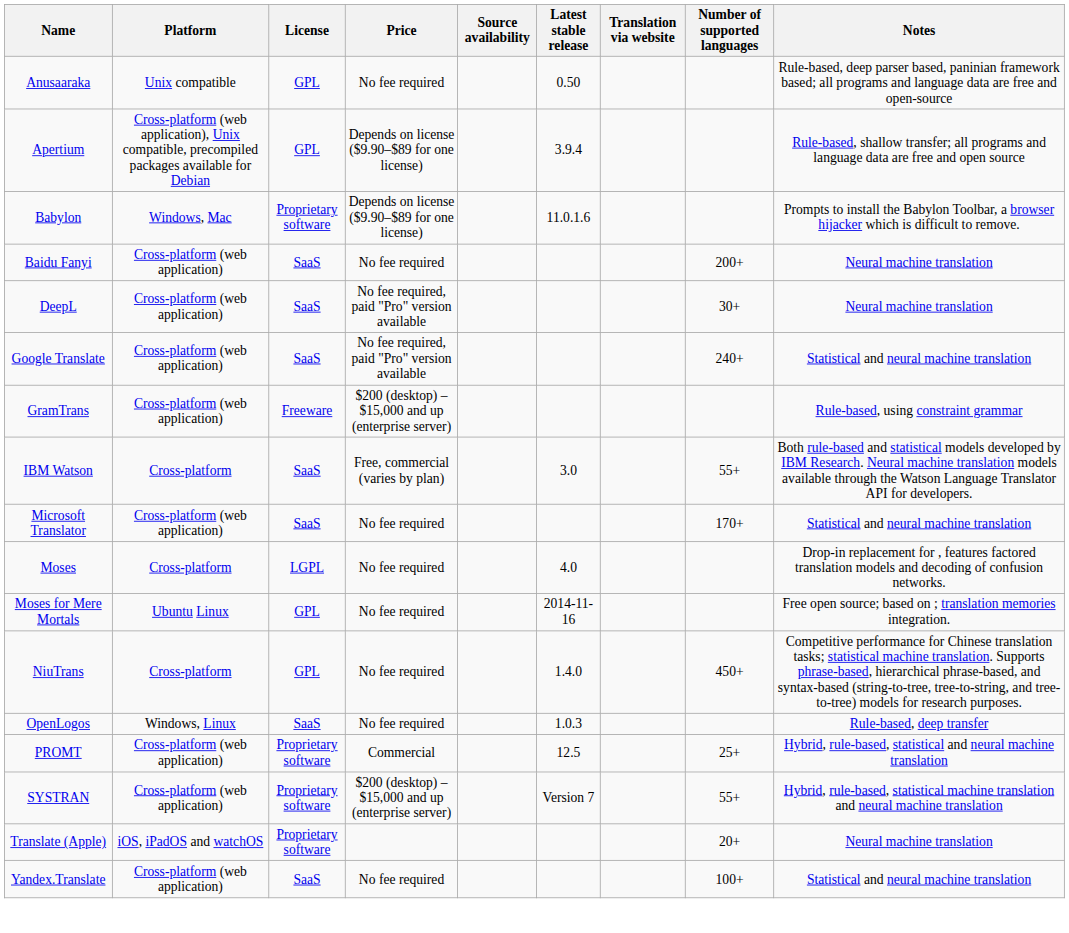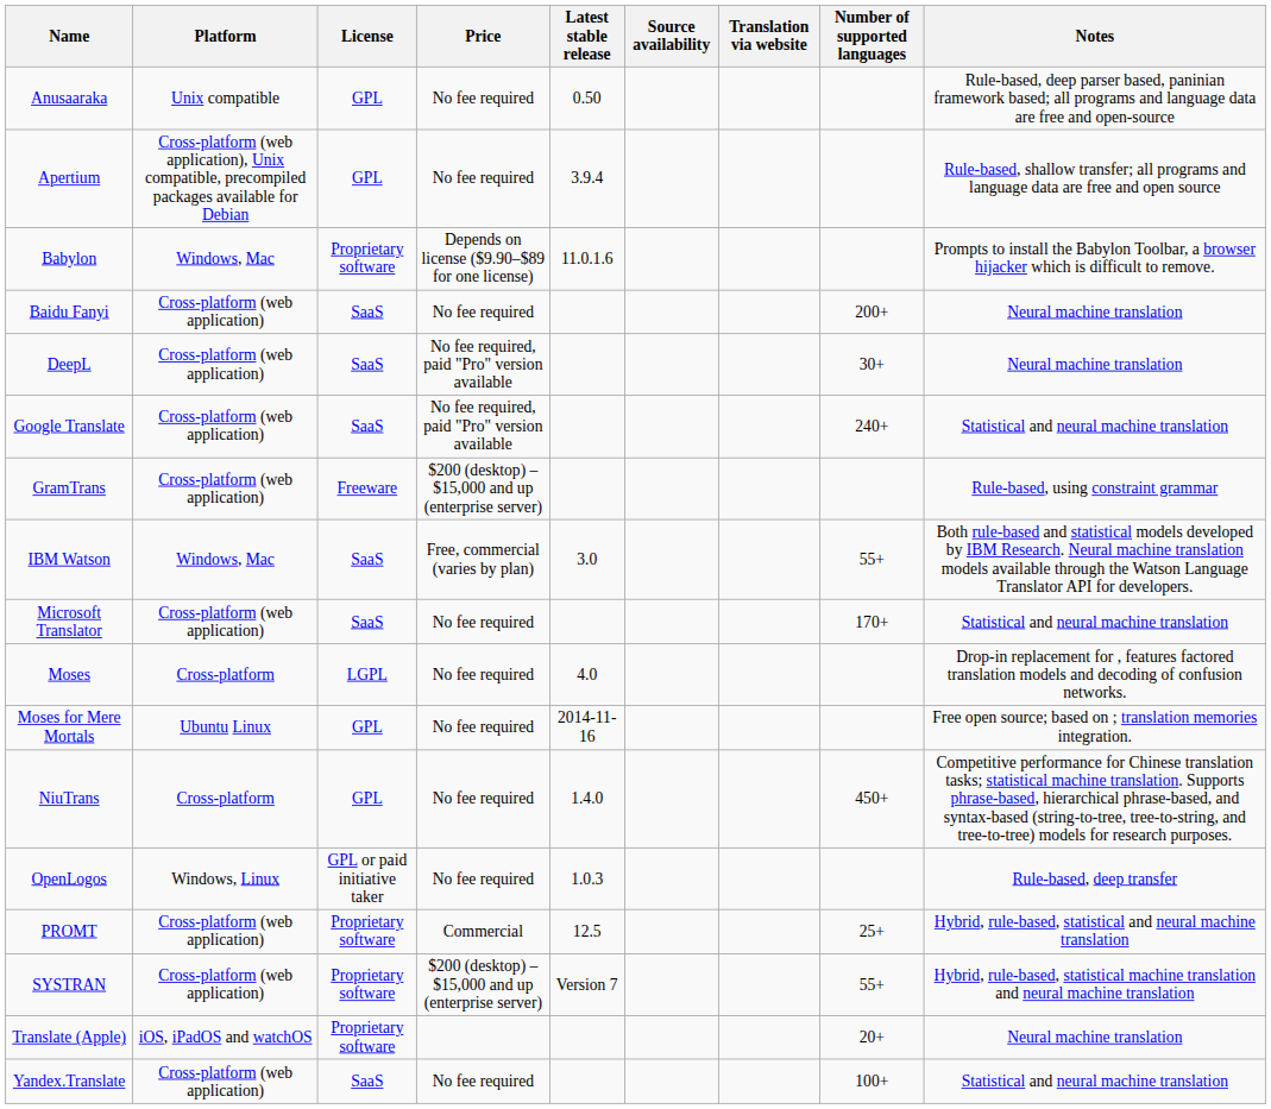 <table class="sortable wikitable" style="text-align: center; width: auto; table-layout: fixed;">
 <tr>
 <th>Name</th>
 <th>Platform</th>
 <th>License</th>
 <th>Price</th>
+<th>Latest stable release</th>
 <th>Source availability</th>
-<th>Latest stable release</th>
 <th>Translation via website</th>
 <th>Number of supported languages</th>
 <th>Notes</th>
 </tr>
 <tr>
 <td><a href='#'>Anusaaraka</a></td>
 <td><a href='#'>Unix</a> compatible</td>
 <td><a href='#'>GPL</a></td>
 <td>No fee required</td>
+<td>0.50</td>
 <td></td>
-<td>0.50</td>
 <td></td>
 <td></td>
 <td>Rule-based, deep parser based, paninian framework based; all programs and language data are free and open-source</td>
 </tr>
 <tr>
 <td><a href='#'>Apertium</a></td>
 <td><a href='#'>Cross-platform</a> (web application), <a href='#'>Unix</a> compatible, precompiled packages available for <a href='#'>Debian</a></td>
 <td><a href='#'>GPL</a></td>
-<td>Depends on license ($9.90–$89 for one license)</td>
+<td>No fee required</td>
+<td>3.9.4</td>
 <td></td>
-<td>3.9.4</td>
 <td></td>
 <td></td>
 <td><a href='#'>Rule-based</a>, shallow transfer; all programs and language data are free and open source</td>
 </tr>
 <tr>
 <td><a href='#'>Babylon</a></td>
 <td><a href='#'>Windows</a>, <a href='#'>Mac</a></td>
 <td><a href='#'>Proprietary software</a></td>
 <td>Depends on license ($9.90–$89 for one license)</td>
+<td>11.0.1.6</td>
 <td></td>
-<td>11.0.1.6</td>
 <td></td>
 <td></td>
 <td>Prompts to install the Babylon Toolbar, a <a href='#'>browser hijacker</a> which is difficult to remove.</td>
 </tr>
 <tr>
 <td><a href='#'>Baidu Fanyi</a></td>
 <td><a href='#'>Cross-platform</a> (web application)</td>
 <td><a href='#'>SaaS</a></td>
 <td>No fee required</td>
 <td></td>
 <td></td>
 <td></td>
 <td>200+</td>
 <td><a href='#'>Neural machine translation</a></td>
 </tr>
 <tr>
 <td><a href='#'>DeepL</a></td>
 <td><a href='#'>Cross-platform</a> (web application)</td>
 <td><a href='#'>SaaS</a></td>
 <td>No fee required, paid "Pro" version available</td>
 <td></td>
 <td></td>
 <td></td>
 <td>30+</td>
 <td><a href='#'>Neural machine translation</a></td>
 </tr>
 <tr>
 <td><a href='#'>Google Translate</a></td>
 <td><a href='#'>Cross-platform</a> (web application)</td>
 <td><a href='#'>SaaS</a></td>
 <td>No fee required, paid "Pro" version available</td>
 <td></td>
 <td></td>
 <td></td>
 <td>240+</td>
 <td><a href='#'>Statistical</a> and <a href='#'>neural machine translation</a></td>
 </tr>
 <tr>
 <td><a href='#'>GramTrans</a></td>
 <td><a href='#'>Cross-platform</a> (web application)</td>
 <td><a href='#'>Freeware</a></td>
 <td>$200 (desktop) – $15,000 and up (enterprise server)</td>
 <td></td>
 <td></td>
 <td></td>
 <td></td>
 <td><a href='#'>Rule-based</a>, using <a href='#'>constraint grammar</a></td>
 </tr>
 <tr>
 <td><a href='#'>IBM Watson</a></td>
-<td><a href='#'>Cross-platform</a></td>
+<td><a href='#'>Windows</a>, <a href='#'>Mac</a></td>
 <td><a href='#'>SaaS</a></td>
 <td>Free, commercial (varies by plan)</td>
+<td>3.0</td>
 <td></td>
-<td>3.0</td>
 <td></td>
 <td>55+</td>
 <td>Both <a href='#'>rule-based</a> and <a href='#'>statistical</a> models developed by <a href='#'>IBM Research</a>. <a href='#'>Neural machine translation</a> models available through the Watson Language Translator API for developers.</td>
 </tr>
 <tr>
 <td><a href='#'>Microsoft Translator</a></td>
 <td><a href='#'>Cross-platform</a> (web application)</td>
 <td><a href='#'>SaaS</a></td>
 <td>No fee required</td>
 <td></td>
 <td></td>
 <td></td>
 <td>170+</td>
 <td><a href='#'>Statistical</a> and <a href='#'>neural machine translation</a></td>
 </tr>
 <tr>
 <td><a href='#'>Moses</a></td>
 <td><a href='#'>Cross-platform</a></td>
 <td><a href='#'>LGPL</a></td>
 <td>No fee required</td>
+<td>4.0</td>
 <td></td>
-<td>4.0</td>
 <td></td>
 <td></td>
 <td>Drop-in replacement for , features factored translation models and decoding of confusion networks.</td>
 </tr>
 <tr>
 <td><a href='#'>Moses for Mere Mortals</a></td>
 <td><a href='#'>Ubuntu</a> <a href='#'>Linux</a></td>
 <td><a href='#'>GPL</a></td>
 <td>No fee required</td>
+<td>2014-11-16</td>
 <td></td>
-<td>2014-11-16</td>
 <td></td>
 <td></td>
 <td>Free open source; based on ; <a href='#'>translation memories</a> integration.</td>
 </tr>
 <tr>
 <td><a href='#'>NiuTrans</a></td>
 <td><a href='#'>Cross-platform</a></td>
 <td><a href='#'>GPL</a></td>
 <td>No fee required</td>
+<td>1.4.0</td>
 <td></td>
-<td>1.4.0</td>
 <td></td>
 <td>450+</td>
 <td>Competitive performance for Chinese translation tasks; <a href='#'>statistical machine translation</a>. Supports <a href='#'>phrase-based</a>, hierarchical phrase-based, and syntax-based (string-to-tree, tree-to-string, and tree-to-tree) models for research purposes.</td>
 </tr>
 <tr>
 <td><a href='#'>OpenLogos</a></td>
 <td>Windows, <a href='#'>Linux</a></td>
-<td><a href='#'>SaaS</a></td>
+<td><a href='#'>GPL</a> or paid initiative taker</td>
 <td>No fee required</td>
+<td>1.0.3</td>
 <td></td>
-<td>1.0.3</td>
 <td></td>
 <td></td>
 <td><a href='#'>Rule-based</a>, <a href='#'>deep transfer</a></td>
 </tr>
 <tr>
 <td><a href='#'>PROMT</a></td>
 <td><a href='#'>Cross-platform</a> (web application)</td>
 <td><a href='#'>Proprietary software</a></td>
 <td>Commercial</td>
+<td>12.5</td>
 <td></td>
-<td>12.5</td>
 <td></td>
 <td>25+</td>
 <td><a href='#'>Hybrid</a>, <a href='#'>rule-based</a>, <a href='#'>statistical</a> and <a href='#'>neural machine translation</a></td>
 </tr>
 <tr>
 <td><a href='#'>SYSTRAN</a></td>
 <td><a href='#'>Cross-platform</a> (web application)</td>
 <td><a href='#'>Proprietary software</a></td>
 <td>$200 (desktop) – $15,000 and up (enterprise server)</td>
+<td>Version 7</td>
 <td></td>
-<td>Version 7</td>
 <td></td>
 <td>55+</td>
 <td><a href='#'>Hybrid</a>, <a href='#'>rule-based</a>, <a href='#'>statistical machine translation</a> and <a href='#'>neural machine translation</a></td>
 </tr>
 <tr>
 <td><a href='#'>Translate (Apple)</a></td>
 <td><a href='#'>iOS</a>, <a href='#'>iPadOS</a> and <a href='#'>watchOS</a></td>
 <td><a href='#'>Proprietary software</a></td>
 <td></td>
 <td></td>
 <td></td>
 <td></td>
 <td>20+</td>
 <td><a href='#'>Neural machine translation</a></td>
 </tr>
 <tr>
 <td><a href='#'>Yandex.Translate</a></td>
 <td><a href='#'>Cross-platform</a> (web application)</td>
 <td><a href='#'>SaaS</a></td>
 <td>No fee required</td>
 <td></td>
 <td></td>
 <td></td>
 <td>100+</td>
 <td><a href='#'>Statistical</a> and <a href='#'>neural machine translation</a></td>
 </tr>
 </table>
